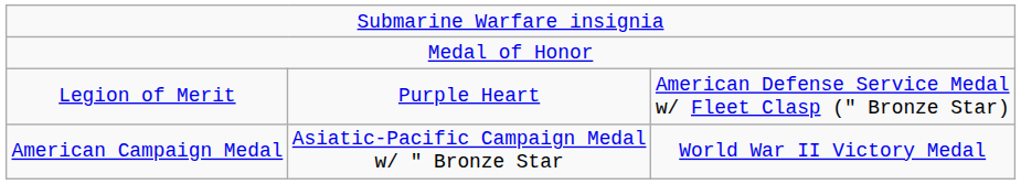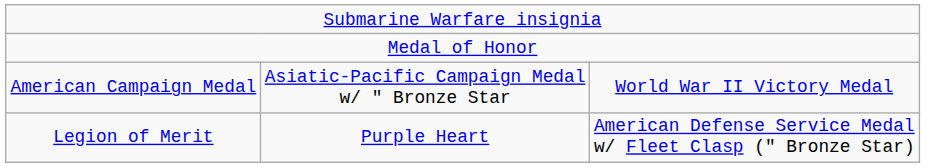 <table class="wikitable" style="margin:1em auto; text-align:center;">
 <tr>
 <td colspan="3"><a href='#'>Submarine Warfare insignia</a></td>
 </tr>
 <tr>
 <td colspan="3"><a href='#'>Medal of Honor</a></td>
 </tr>
 <tr>
+<td><a href='#'>American Campaign Medal</a></td>
+<td><a href='#'>Asiatic-Pacific Campaign Medal</a><br>w/ " Bronze Star</td>
+<td><a href='#'>World War II Victory Medal</a></td>
+</tr>
+<tr>
 <td><a href='#'>Legion of Merit</a></td>
 <td><a href='#'>Purple Heart</a></td>
 <td><a href='#'>American Defense Service Medal</a><br>w/ <a href='#'>Fleet Clasp</a> (" Bronze Star)</td>
 </tr>
-<tr>
-<td><a href='#'>American Campaign Medal</a></td>
-<td><a href='#'>Asiatic-Pacific Campaign Medal</a><br>w/ " Bronze Star</td>
-<td><a href='#'>World War II Victory Medal</a></td>
-</tr>
 </table>
